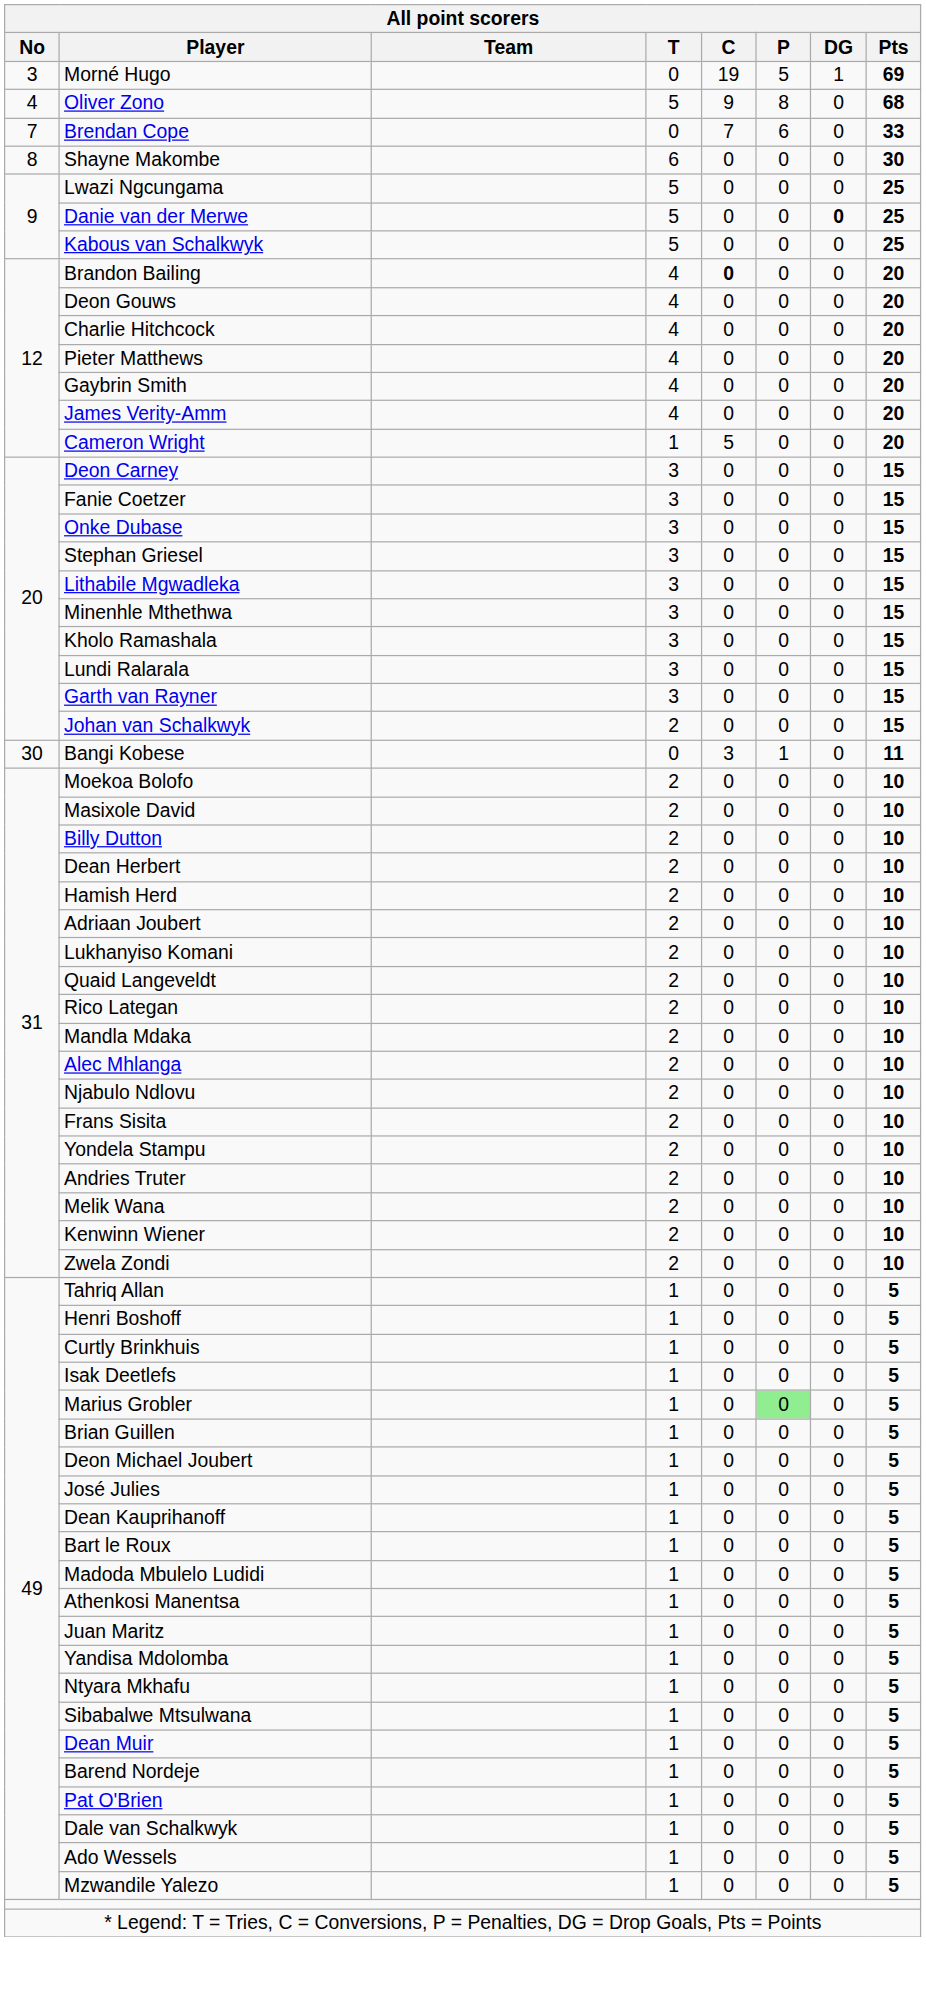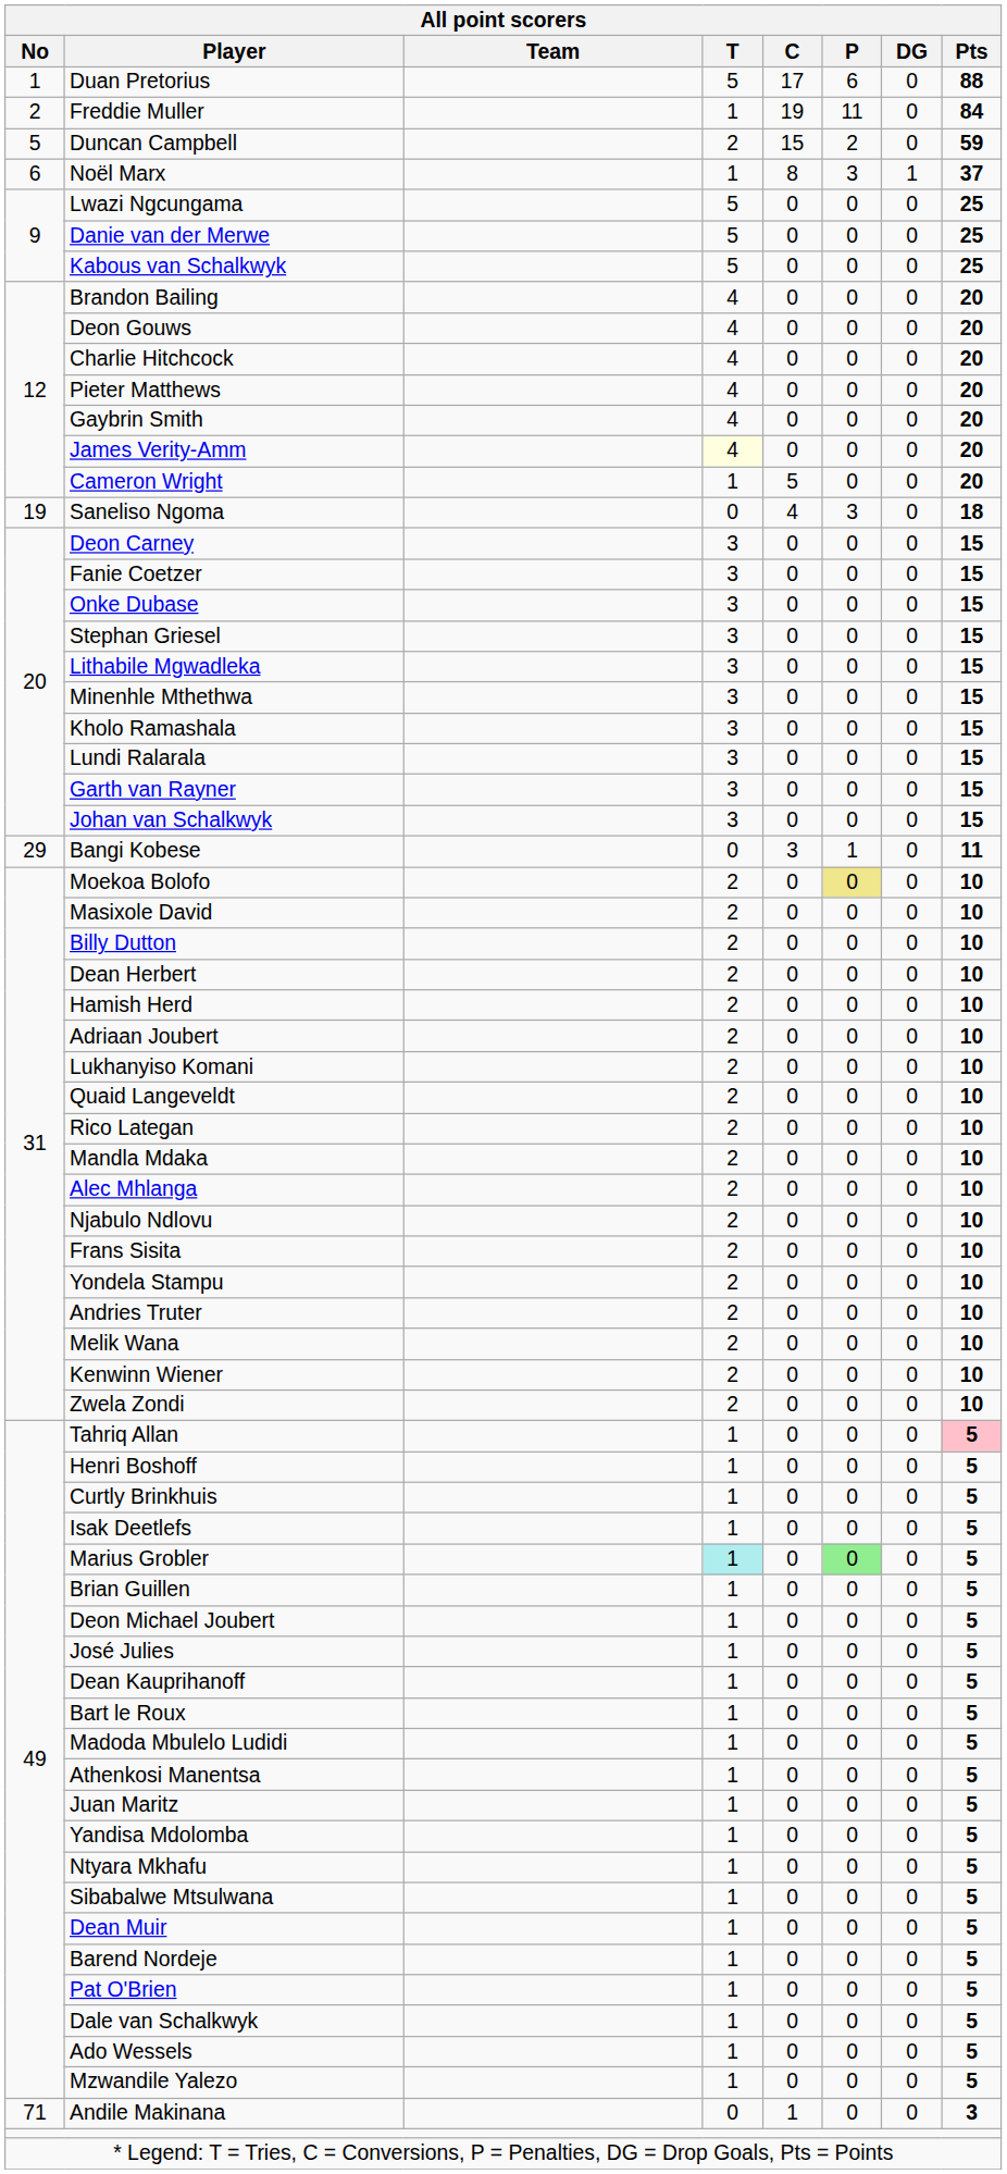 <table class="wikitable collapsible sortable" style="text-align:center; line-height:100%; font-size:100%; width:60%;">
 <tr>
 <th colspan=8>All point scorers</th>
 </tr>
 <tr>
 <th style="width:6%;">No</th>
 <th style="width:34%;">Player</th>
 <th style="width:30%;">Team</th>
 <th style="width:6%;">T</th>
 <th style="width:6%;">C</th>
 <th style="width:6%;">P</th>
 <th style="width:6%;">DG</th>
 <th style="width:6%;">Pts<br></th>
 </tr>
 <tr>
-<td>3</td>
-<td align=left>Morné Hugo</td>
+<td>1</td>
+<td align=left>Duan Pretorius</td>
 <td align=left></td>
+<td>5</td>
+<td>17</td>
+<td>6</td>
 <td>0</td>
-<td>19</td>
-<td>5</td>
-<td>1</td>
-<td><strong>69</strong></td>
+<td><strong>88</strong></td>
 </tr>
 <tr>
-<td>4</td>
-<td align=left><a href='#'>Oliver Zono</a></td>
+<td>2</td>
+<td align=left>Freddie Muller</td>
 <td align=left></td>
-<td>5</td>
-<td>9</td>
-<td>8</td>
+<td>1</td>
+<td>19</td>
+<td>11</td>
 <td>0</td>
-<td><strong>68</strong></td>
+<td><strong>84</strong></td>
 </tr>
 <tr>
-<td>7</td>
-<td align=left><a href='#'>Brendan Cope</a></td>
+<td>5</td>
+<td align=left>Duncan Campbell</td>
 <td align=left></td>
+<td>2</td>
+<td>15</td>
+<td>2</td>
 <td>0</td>
-<td>7</td>
-<td>6</td>
-<td>0</td>
-<td><strong>33</strong></td>
+<td><strong>59</strong></td>
 </tr>
 <tr>
+<td>6</td>
+<td align=left>Noël Marx</td>
+<td align=left></td>
+<td>1</td>
 <td>8</td>
-<td align=left>Shayne Makombe</td>
-<td align=left></td>
-<td>6</td>
-<td>0</td>
-<td>0</td>
-<td>0</td>
-<td><strong>30</strong></td>
+<td>3</td>
+<td>1</td>
+<td><strong>37</strong></td>
 </tr>
 <tr>
 <td rowspan=3>9</td>
 <td align=left>Lwazi Ngcungama</td>
 <td align=left></td>
 <td>5</td>
 <td>0</td>
 <td>0</td>
 <td>0</td>
 <td><strong>25</strong></td>
 </tr>
 <tr>
 <td align=left><a href='#'>Danie van der Merwe</a></td>
 <td align=left></td>
 <td>5</td>
 <td>0</td>
 <td>0</td>
-<td><strong>0</strong></td>
+<td>0</td>
 <td><strong>25</strong></td>
 </tr>
 <tr>
 <td align=left><a href='#'>Kabous van Schalkwyk</a></td>
 <td align=left></td>
 <td>5</td>
 <td>0</td>
 <td>0</td>
 <td>0</td>
 <td><strong>25</strong></td>
 </tr>
 <tr>
 <td rowspan=7>12</td>
 <td align=left>Brandon Bailing</td>
 <td align=left></td>
 <td>4</td>
-<td><strong>0</strong></td>
+<td>0</td>
 <td>0</td>
 <td>0</td>
 <td><strong>20</strong></td>
 </tr>
 <tr>
 <td align=left>Deon Gouws</td>
 <td align=left></td>
 <td>4</td>
 <td>0</td>
 <td>0</td>
 <td>0</td>
 <td><strong>20</strong></td>
 </tr>
 <tr>
 <td align=left>Charlie Hitchcock</td>
 <td align=left></td>
 <td>4</td>
 <td>0</td>
 <td>0</td>
 <td>0</td>
 <td><strong>20</strong></td>
 </tr>
 <tr>
 <td align=left>Pieter Matthews</td>
 <td align=left></td>
 <td>4</td>
 <td>0</td>
 <td>0</td>
 <td>0</td>
 <td><strong>20</strong></td>
 </tr>
 <tr>
 <td align=left>Gaybrin Smith</td>
 <td align=left></td>
 <td>4</td>
 <td>0</td>
 <td>0</td>
 <td>0</td>
 <td><strong>20</strong></td>
 </tr>
 <tr>
 <td align=left><a href='#'>James Verity-Amm</a></td>
 <td align=left></td>
-<td>4</td>
+<td style="background: lightyellow;">4</td>
 <td>0</td>
 <td>0</td>
 <td>0</td>
 <td><strong>20</strong></td>
 </tr>
 <tr>
 <td align=left><a href='#'>Cameron Wright</a></td>
 <td align=left></td>
 <td>1</td>
 <td>5</td>
 <td>0</td>
 <td>0</td>
 <td><strong>20</strong></td>
+</tr>
+<tr>
+<td>19</td>
+<td align=left>Saneliso Ngoma</td>
+<td align=left></td>
+<td>0</td>
+<td>4</td>
+<td>3</td>
+<td>0</td>
+<td><strong>18</strong></td>
 </tr>
 <tr>
 <td rowspan=10>20</td>
 <td align=left><a href='#'>Deon Carney</a></td>
 <td align=left></td>
 <td>3</td>
 <td>0</td>
 <td>0</td>
 <td>0</td>
 <td><strong>15</strong></td>
 </tr>
 <tr>
 <td align=left>Fanie Coetzer</td>
 <td align=left></td>
 <td>3</td>
 <td>0</td>
 <td>0</td>
 <td>0</td>
 <td><strong>15</strong></td>
 </tr>
 <tr>
 <td align=left><a href='#'>Onke Dubase</a></td>
 <td align=left></td>
 <td>3</td>
 <td>0</td>
 <td>0</td>
 <td>0</td>
 <td><strong>15</strong></td>
 </tr>
 <tr>
 <td align=left>Stephan Griesel</td>
 <td align=left></td>
 <td>3</td>
 <td>0</td>
 <td>0</td>
 <td>0</td>
 <td><strong>15</strong></td>
 </tr>
 <tr>
 <td align=left><a href='#'>Lithabile Mgwadleka</a></td>
 <td align=left></td>
 <td>3</td>
 <td>0</td>
 <td>0</td>
 <td>0</td>
 <td><strong>15</strong></td>
 </tr>
 <tr>
 <td align=left>Minenhle Mthethwa</td>
 <td align=left></td>
 <td>3</td>
 <td>0</td>
 <td>0</td>
 <td>0</td>
 <td><strong>15</strong></td>
 </tr>
 <tr>
 <td align=left>Kholo Ramashala</td>
 <td align=left></td>
 <td>3</td>
 <td>0</td>
 <td>0</td>
 <td>0</td>
 <td><strong>15</strong></td>
 </tr>
 <tr>
 <td align=left>Lundi Ralarala</td>
 <td align=left></td>
 <td>3</td>
 <td>0</td>
 <td>0</td>
 <td>0</td>
 <td><strong>15</strong></td>
 </tr>
 <tr>
 <td align=left><a href='#'>Garth van Rayner</a></td>
 <td align=left></td>
 <td>3</td>
 <td>0</td>
 <td>0</td>
 <td>0</td>
 <td><strong>15</strong></td>
 </tr>
 <tr>
 <td align=left><a href='#'>Johan van Schalkwyk</a></td>
 <td align=left></td>
-<td>2</td>
+<td>3</td>
 <td>0</td>
 <td>0</td>
 <td>0</td>
 <td><strong>15</strong></td>
 </tr>
 <tr>
-<td>30</td>
+<td>29</td>
 <td align=left>Bangi Kobese</td>
 <td align=left></td>
 <td>0</td>
 <td>3</td>
 <td>1</td>
 <td>0</td>
 <td><strong>11</strong></td>
 </tr>
 <tr>
 <td rowspan=18>31</td>
 <td align=left>Moekoa Bolofo</td>
 <td align=left></td>
 <td>2</td>
 <td>0</td>
-<td>0</td>
+<td style="background: khaki;">0</td>
 <td>0</td>
 <td><strong>10</strong></td>
 </tr>
 <tr>
 <td align=left>Masixole David</td>
 <td align=left></td>
 <td>2</td>
 <td>0</td>
 <td>0</td>
 <td>0</td>
 <td><strong>10</strong></td>
 </tr>
 <tr>
 <td align=left><a href='#'>Billy Dutton</a></td>
 <td align=left></td>
 <td>2</td>
 <td>0</td>
 <td>0</td>
 <td>0</td>
 <td><strong>10</strong></td>
 </tr>
 <tr>
 <td align=left>Dean Herbert</td>
 <td align=left></td>
 <td>2</td>
 <td>0</td>
 <td>0</td>
 <td>0</td>
 <td><strong>10</strong></td>
 </tr>
 <tr>
 <td align=left>Hamish Herd</td>
 <td align=left></td>
 <td>2</td>
 <td>0</td>
 <td>0</td>
 <td>0</td>
 <td><strong>10</strong></td>
 </tr>
 <tr>
 <td align=left>Adriaan Joubert</td>
 <td align=left></td>
 <td>2</td>
 <td>0</td>
 <td>0</td>
 <td>0</td>
 <td><strong>10</strong></td>
 </tr>
 <tr>
 <td align=left>Lukhanyiso Komani</td>
 <td align=left></td>
 <td>2</td>
 <td>0</td>
 <td>0</td>
 <td>0</td>
 <td><strong>10</strong></td>
 </tr>
 <tr>
 <td align=left>Quaid Langeveldt</td>
 <td align=left></td>
 <td>2</td>
 <td>0</td>
 <td>0</td>
 <td>0</td>
 <td><strong>10</strong></td>
 </tr>
 <tr>
 <td align=left>Rico Lategan</td>
 <td align=left></td>
 <td>2</td>
 <td>0</td>
 <td>0</td>
 <td>0</td>
 <td><strong>10</strong></td>
 </tr>
 <tr>
 <td align=left>Mandla Mdaka</td>
 <td align=left></td>
 <td>2</td>
 <td>0</td>
 <td>0</td>
 <td>0</td>
 <td><strong>10</strong></td>
 </tr>
 <tr>
 <td align=left><a href='#'>Alec Mhlanga</a></td>
 <td align=left></td>
 <td>2</td>
 <td>0</td>
 <td>0</td>
 <td>0</td>
 <td><strong>10</strong></td>
 </tr>
 <tr>
 <td align=left>Njabulo Ndlovu</td>
 <td align=left></td>
 <td>2</td>
 <td>0</td>
 <td>0</td>
 <td>0</td>
 <td><strong>10</strong></td>
 </tr>
 <tr>
 <td align=left>Frans Sisita</td>
 <td align=left></td>
 <td>2</td>
 <td>0</td>
 <td>0</td>
 <td>0</td>
 <td><strong>10</strong></td>
 </tr>
 <tr>
 <td align=left>Yondela Stampu</td>
 <td align=left></td>
 <td>2</td>
 <td>0</td>
 <td>0</td>
 <td>0</td>
 <td><strong>10</strong></td>
 </tr>
 <tr>
 <td align=left>Andries Truter</td>
 <td align=left></td>
 <td>2</td>
 <td>0</td>
 <td>0</td>
 <td>0</td>
 <td><strong>10</strong></td>
 </tr>
 <tr>
 <td align=left>Melik Wana</td>
 <td align=left></td>
 <td>2</td>
 <td>0</td>
 <td>0</td>
 <td>0</td>
 <td><strong>10</strong></td>
 </tr>
 <tr>
 <td align=left>Kenwinn Wiener</td>
 <td align=left></td>
 <td>2</td>
 <td>0</td>
 <td>0</td>
 <td>0</td>
 <td><strong>10</strong></td>
 </tr>
 <tr>
 <td align=left>Zwela Zondi</td>
 <td align=left></td>
 <td>2</td>
 <td>0</td>
 <td>0</td>
 <td>0</td>
 <td><strong>10</strong></td>
 </tr>
 <tr>
 <td rowspan=22>49</td>
 <td align=left>Tahriq Allan</td>
 <td align=left></td>
 <td>1</td>
 <td>0</td>
 <td>0</td>
 <td>0</td>
-<td><strong>5</strong></td>
+<td style="background: pink;"><strong>5</strong></td>
 </tr>
 <tr>
 <td align=left>Henri Boshoff</td>
 <td align=left></td>
 <td>1</td>
 <td>0</td>
 <td>0</td>
 <td>0</td>
 <td><strong>5</strong></td>
 </tr>
 <tr>
 <td align=left>Curtly Brinkhuis</td>
 <td align=left></td>
 <td>1</td>
 <td>0</td>
 <td>0</td>
 <td>0</td>
 <td><strong>5</strong></td>
 </tr>
 <tr>
 <td align=left>Isak Deetlefs</td>
 <td align=left></td>
 <td>1</td>
 <td>0</td>
 <td>0</td>
 <td>0</td>
 <td><strong>5</strong></td>
 </tr>
 <tr>
 <td align=left>Marius Grobler</td>
 <td align=left></td>
-<td>1</td>
+<td style="background: paleturquoise;">1</td>
 <td>0</td>
 <td style="background: lightgreen;">0</td>
 <td>0</td>
 <td><strong>5</strong></td>
 </tr>
 <tr>
 <td align=left>Brian Guillen</td>
 <td align=left></td>
 <td>1</td>
 <td>0</td>
 <td>0</td>
 <td>0</td>
 <td><strong>5</strong></td>
 </tr>
 <tr>
 <td align=left>Deon Michael Joubert</td>
 <td align=left></td>
 <td>1</td>
 <td>0</td>
 <td>0</td>
 <td>0</td>
 <td><strong>5</strong></td>
 </tr>
 <tr>
 <td align=left>José Julies</td>
 <td align=left></td>
 <td>1</td>
 <td>0</td>
 <td>0</td>
 <td>0</td>
 <td><strong>5</strong></td>
 </tr>
 <tr>
 <td align=left>Dean Kauprihanoff</td>
 <td align=left></td>
 <td>1</td>
 <td>0</td>
 <td>0</td>
 <td>0</td>
 <td><strong>5</strong></td>
 </tr>
 <tr>
 <td align=left>Bart le Roux</td>
 <td align=left></td>
 <td>1</td>
 <td>0</td>
 <td>0</td>
 <td>0</td>
 <td><strong>5</strong></td>
 </tr>
 <tr>
 <td align=left>Madoda Mbulelo Ludidi</td>
 <td align=left></td>
 <td>1</td>
 <td>0</td>
 <td>0</td>
 <td>0</td>
 <td><strong>5</strong></td>
 </tr>
 <tr>
 <td align=left>Athenkosi Manentsa</td>
 <td align=left></td>
 <td>1</td>
 <td>0</td>
 <td>0</td>
 <td>0</td>
 <td><strong>5</strong></td>
 </tr>
 <tr>
 <td align=left>Juan Maritz</td>
 <td align=left></td>
 <td>1</td>
 <td>0</td>
 <td>0</td>
 <td>0</td>
 <td><strong>5</strong></td>
 </tr>
 <tr>
 <td align=left>Yandisa Mdolomba</td>
 <td align=left></td>
 <td>1</td>
 <td>0</td>
 <td>0</td>
 <td>0</td>
 <td><strong>5</strong></td>
 </tr>
 <tr>
 <td align=left>Ntyara Mkhafu</td>
 <td align=left></td>
 <td>1</td>
 <td>0</td>
 <td>0</td>
 <td>0</td>
 <td><strong>5</strong></td>
 </tr>
 <tr>
 <td align=left>Sibabalwe Mtsulwana</td>
 <td align=left></td>
 <td>1</td>
 <td>0</td>
 <td>0</td>
 <td>0</td>
 <td><strong>5</strong></td>
 </tr>
 <tr>
 <td align=left><a href='#'>Dean Muir</a></td>
 <td align=left></td>
 <td>1</td>
 <td>0</td>
 <td>0</td>
 <td>0</td>
 <td><strong>5</strong></td>
 </tr>
 <tr>
 <td align=left>Barend Nordeje</td>
 <td align=left></td>
 <td>1</td>
 <td>0</td>
 <td>0</td>
 <td>0</td>
 <td><strong>5</strong></td>
 </tr>
 <tr>
 <td align=left><a href='#'>Pat O'Brien</a></td>
 <td align=left></td>
 <td>1</td>
 <td>0</td>
 <td>0</td>
 <td>0</td>
 <td><strong>5</strong></td>
 </tr>
 <tr>
 <td align=left>Dale van Schalkwyk</td>
 <td align=left></td>
 <td>1</td>
 <td>0</td>
 <td>0</td>
 <td>0</td>
 <td><strong>5</strong></td>
 </tr>
 <tr>
 <td align=left>Ado Wessels</td>
 <td align=left></td>
 <td>1</td>
 <td>0</td>
 <td>0</td>
 <td>0</td>
 <td><strong>5</strong></td>
 </tr>
 <tr>
 <td align=left>Mzwandile Yalezo</td>
 <td align=left></td>
 <td>1</td>
 <td>0</td>
 <td>0</td>
 <td>0</td>
 <td><strong>5</strong></td>
 </tr>
 <tr>
+<td>71</td>
+<td align=left>Andile Makinana</td>
+<td align=left></td>
+<td>0</td>
+<td>1</td>
+<td>0</td>
+<td>0</td>
+<td><strong>3</strong></td>
+</tr>
+<tr>
 <td colspan="8"></td>
 </tr>
 <tr>
 <td colspan="8">* Legend: T = Tries, C = Conversions, P = Penalties, DG = Drop Goals, Pts = Points</td>
 </tr>
 </table>
